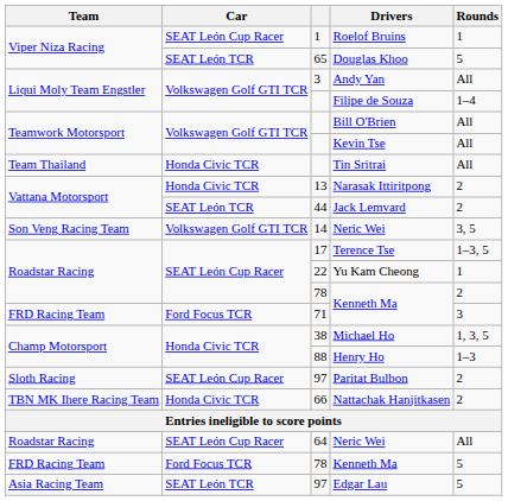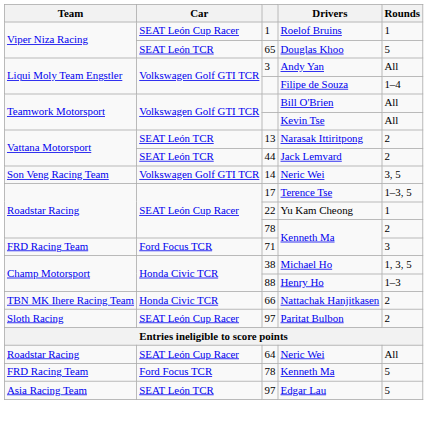 <table class="wikitable" style="font-size: 85%">
 <tr>
 <th>Team</th>
 <th>Car</th>
 <th></th>
 <th>Drivers</th>
 <th>Rounds</th>
 </tr>
 <tr>
 <td rowspan=2> <a href='#'>Viper Niza Racing</a></td>
 <td><a href='#'>SEAT León Cup Racer</a></td>
 <td>1</td>
 <td> <a href='#'>Roelof Bruins</a></td>
 <td>1</td>
 </tr>
 <tr>
 <td><a href='#'>SEAT León TCR</a></td>
 <td>65</td>
 <td> <a href='#'>Douglas Khoo</a></td>
 <td>5</td>
 </tr>
 <tr>
 <td rowspan=2> <a href='#'>Liqui Moly Team Engstler</a></td>
 <td rowspan=2><a href='#'>Volkswagen Golf GTI TCR</a></td>
 <td>3</td>
 <td> <a href='#'>Andy Yan</a></td>
 <td>All</td>
 </tr>
 <tr>
 <td></td>
 <td> <a href='#'>Filipe de Souza</a></td>
 <td>1–4</td>
 </tr>
 <tr>
 <td rowspan=2> <a href='#'>Teamwork Motorsport</a></td>
 <td rowspan=2><a href='#'>Volkswagen Golf GTI TCR</a></td>
 <td></td>
 <td> <a href='#'>Bill O'Brien</a></td>
 <td>All</td>
 </tr>
 <tr>
 <td></td>
 <td> <a href='#'>Kevin Tse</a></td>
 <td>All</td>
 </tr>
 <tr>
-<td> <a href='#'>Team Thailand</a></td>
-<td><a href='#'>Honda Civic TCR</a></td>
-<td></td>
-<td> <a href='#'>Tin Sritrai</a></td>
-<td>All</td>
-</tr>
-<tr>
 <td rowspan=2> <a href='#'>Vattana Motorsport</a></td>
-<td><a href='#'>Honda Civic TCR</a></td>
+<td><a href='#'>SEAT León TCR</a></td>
 <td>13</td>
 <td> <a href='#'>Narasak Ittiritpong</a></td>
 <td>2</td>
 </tr>
 <tr>
 <td><a href='#'>SEAT León TCR</a></td>
 <td>44</td>
 <td> <a href='#'>Jack Lemvard</a></td>
 <td>2</td>
 </tr>
 <tr>
 <td> <a href='#'>Son Veng Racing Team</a></td>
 <td><a href='#'>Volkswagen Golf GTI TCR</a></td>
 <td>14</td>
 <td> <a href='#'>Neric Wei</a></td>
 <td>3, 5</td>
 </tr>
 <tr>
 <td rowspan=3> <a href='#'>Roadstar Racing</a></td>
 <td rowspan=3><a href='#'>SEAT León Cup Racer</a></td>
 <td>17</td>
 <td> <a href='#'>Terence Tse</a></td>
 <td>1–3, 5</td>
 </tr>
 <tr>
 <td>22</td>
 <td> Yu Kam Cheong</td>
 <td>1</td>
 </tr>
 <tr>
 <td>78</td>
 <td rowspan=2> <a href='#'>Kenneth Ma</a></td>
 <td>2</td>
 </tr>
 <tr>
 <td> <a href='#'>FRD Racing Team</a></td>
 <td><a href='#'>Ford Focus TCR</a></td>
 <td>71</td>
 <td>3</td>
 </tr>
 <tr>
 <td rowspan=2> <a href='#'>Champ Motorsport</a></td>
 <td rowspan=2><a href='#'>Honda Civic TCR</a></td>
 <td>38</td>
 <td> <a href='#'>Michael Ho</a></td>
 <td>1, 3, 5</td>
 </tr>
 <tr>
 <td>88</td>
 <td> <a href='#'>Henry Ho</a></td>
 <td>1–3</td>
 </tr>
 <tr>
+<td> <a href='#'>TBN MK Ihere Racing Team</a></td>
+<td><a href='#'>Honda Civic TCR</a></td>
+<td>66</td>
+<td> <a href='#'>Nattachak Hanjitkasen</a></td>
+<td>2</td>
+</tr>
+<tr>
 <td> <a href='#'>Sloth Racing</a></td>
 <td><a href='#'>SEAT León Cup Racer</a></td>
 <td>97</td>
 <td> <a href='#'>Paritat Bulbon</a></td>
-<td>2</td>
-</tr>
-<tr>
-<td> <a href='#'>TBN MK Ihere Racing Team</a></td>
-<td><a href='#'>Honda Civic TCR</a></td>
-<td>66</td>
-<td> <a href='#'>Nattachak Hanjitkasen</a></td>
 <td>2</td>
 </tr>
 <tr>
 <th colspan="5">Entries ineligible to score points</th>
 </tr>
 <tr>
 <td> <a href='#'>Roadstar Racing</a></td>
 <td><a href='#'>SEAT León Cup Racer</a></td>
 <td>64</td>
 <td> <a href='#'>Neric Wei</a></td>
 <td>All</td>
 </tr>
 <tr>
 <td> <a href='#'>FRD Racing Team</a></td>
 <td><a href='#'>Ford Focus TCR</a></td>
 <td>78</td>
 <td> <a href='#'>Kenneth Ma</a></td>
 <td>5</td>
 </tr>
 <tr>
 <td> <a href='#'>Asia Racing Team</a></td>
 <td><a href='#'>SEAT León TCR</a></td>
 <td>97</td>
 <td> <a href='#'>Edgar Lau</a></td>
 <td>5</td>
 </tr>
 </table>
